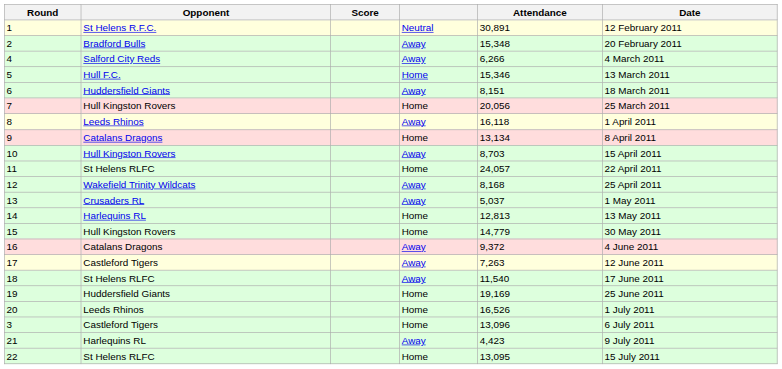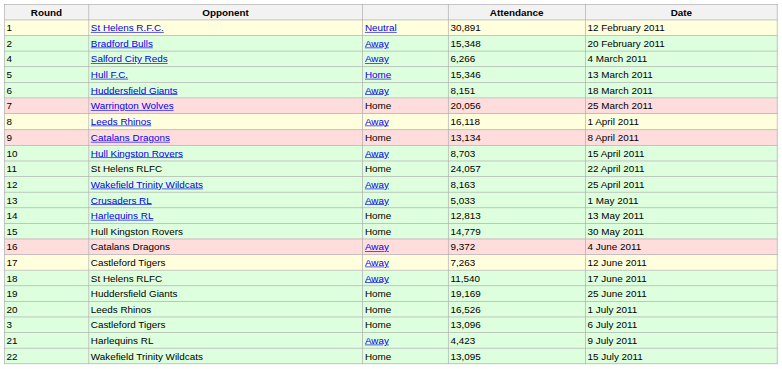 <table class="wikitable" style="font-size:95%;" width="60%">
 <tr>
 <th>Round</th>
 <th>Opponent</th>
-<th>Score</th>
 <th></th>
 <th>Attendance</th>
 <th>Date</th>
 </tr>
 <tr bgcolor="#ffffdd">
 <td>1</td>
 <td> <a href='#'>St Helens R.F.C.</a></td>
-<td></td>
 <td><a href='#'>Neutral</a></td>
 <td>30,891</td>
 <td>12 February 2011</td>
 </tr>
 <tr bgcolor="#ddffdd">
 <td>2</td>
 <td> <a href='#'>Bradford Bulls</a></td>
-<td></td>
 <td><a href='#'>Away</a></td>
 <td>15,348</td>
 <td>20 February 2011</td>
 </tr>
 <tr bgcolor="#ddffdd">
 <td>4</td>
 <td> <a href='#'>Salford City Reds</a></td>
-<td></td>
 <td><a href='#'>Away</a></td>
 <td>6,266</td>
 <td>4 March 2011</td>
 </tr>
 <tr bgcolor="#ddffdd">
 <td>5</td>
 <td> <a href='#'>Hull F.C.</a></td>
-<td></td>
 <td><a href='#'>Home</a></td>
 <td>15,346</td>
 <td>13 March 2011</td>
 </tr>
 <tr bgcolor="#ddffdd">
 <td>6</td>
 <td> <a href='#'>Huddersfield Giants</a></td>
-<td></td>
 <td><a href='#'>Away</a></td>
 <td>8,151</td>
 <td>18 March 2011</td>
 </tr>
 <tr bgcolor="#ffdddd">
 <td>7</td>
-<td> Hull Kingston Rovers</td>
-<td></td>
+<td> <a href='#'>Warrington Wolves</a></td>
 <td>Home</td>
 <td>20,056</td>
 <td>25 March 2011</td>
 </tr>
 <tr bgcolor="#ffffdd">
 <td>8</td>
 <td> <a href='#'>Leeds Rhinos</a></td>
-<td></td>
 <td><a href='#'>Away</a></td>
 <td>16,118</td>
 <td>1 April 2011</td>
 </tr>
 <tr bgcolor="#ffdddd">
 <td>9</td>
 <td> <a href='#'>Catalans Dragons</a></td>
-<td></td>
 <td>Home</td>
 <td>13,134</td>
 <td>8 April 2011</td>
 </tr>
 <tr bgcolor="#ddffdd">
 <td>10</td>
 <td> <a href='#'>Hull Kingston Rovers</a></td>
-<td></td>
 <td><a href='#'>Away</a></td>
 <td>8,703</td>
 <td>15 April 2011</td>
 </tr>
 <tr bgcolor="#ddffdd">
 <td>11</td>
 <td> St Helens RLFC</td>
-<td></td>
 <td>Home</td>
 <td>24,057</td>
 <td>22 April 2011</td>
 </tr>
 <tr bgcolor="#ddffdd">
 <td>12</td>
 <td> <a href='#'>Wakefield Trinity Wildcats</a></td>
-<td></td>
 <td><a href='#'>Away</a></td>
-<td>8,168</td>
+<td>8,163</td>
 <td>25 April 2011</td>
 </tr>
 <tr bgcolor="#ddffdd">
 <td>13</td>
 <td> <a href='#'>Crusaders RL</a></td>
-<td></td>
 <td><a href='#'>Away</a></td>
-<td>5,037</td>
+<td>5,033</td>
 <td>1 May 2011</td>
 </tr>
 <tr bgcolor="#ddffdd">
 <td>14</td>
 <td> <a href='#'>Harlequins RL</a></td>
-<td></td>
 <td>Home</td>
 <td>12,813</td>
 <td>13 May 2011</td>
 </tr>
 <tr bgcolor="#ddffdd">
 <td>15</td>
 <td> Hull Kingston Rovers</td>
-<td></td>
 <td>Home</td>
 <td>14,779</td>
 <td>30 May 2011</td>
 </tr>
 <tr bgcolor="#ffdddd">
 <td>16</td>
 <td> Catalans Dragons</td>
-<td></td>
 <td><a href='#'>Away</a></td>
 <td>9,372</td>
 <td>4 June 2011</td>
 </tr>
 <tr bgcolor="#ffffdd">
 <td>17</td>
 <td> Castleford Tigers</td>
-<td></td>
 <td><a href='#'>Away</a></td>
 <td>7,263</td>
 <td>12 June 2011</td>
 </tr>
 <tr bgcolor="#ddffdd">
 <td>18</td>
 <td> St Helens RLFC</td>
-<td></td>
 <td><a href='#'>Away</a></td>
 <td>11,540</td>
 <td>17 June 2011</td>
 </tr>
 <tr bgcolor="#ddffdd">
 <td>19</td>
 <td> Huddersfield Giants</td>
-<td></td>
 <td>Home</td>
 <td>19,169</td>
 <td>25 June 2011</td>
 </tr>
 <tr bgcolor="#ddffdd">
 <td>20</td>
 <td> Leeds Rhinos</td>
-<td></td>
 <td>Home</td>
 <td>16,526</td>
 <td>1 July 2011</td>
 </tr>
 <tr bgcolor="#ddffdd">
 <td>3</td>
 <td> Castleford Tigers</td>
-<td></td>
 <td>Home</td>
 <td>13,096</td>
 <td>6 July 2011</td>
 </tr>
 <tr bgcolor="#ddffdd">
 <td>21</td>
 <td> Harlequins RL</td>
-<td></td>
 <td><a href='#'>Away</a></td>
 <td>4,423</td>
 <td>9 July 2011</td>
 </tr>
 <tr bgcolor="#ddffdd">
 <td>22</td>
-<td> St Helens RLFC</td>
-<td></td>
+<td> Wakefield Trinity Wildcats</td>
 <td>Home</td>
 <td>13,095</td>
 <td>15 July 2011</td>
 </tr>
 </table>
